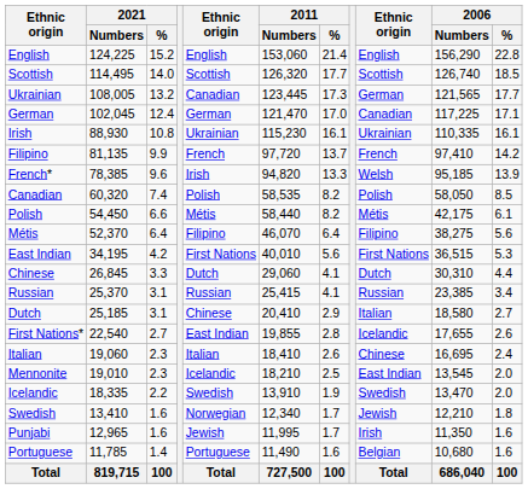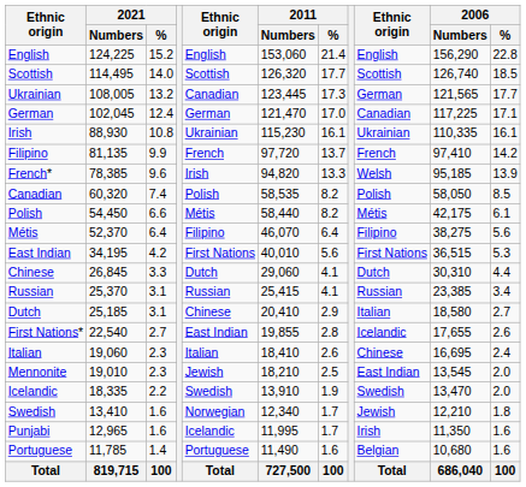 <table class="wikitable">
 <tr>
 <th rowspan=2>Ethnic<br>origin</th>
 <th colspan=2>2021</th>
 <th rowspan=24 style=></th>
 <th ! rowspan=2>Ethnic<br>origin</th>
 <th colspan=2>2011</th>
 <th rowspan=24 style=></th>
 <th rowspan=2>Ethnic<br>origin</th>
 <th colspan=2>2006</th>
 </tr>
 <tr>
 <th>Numbers</th>
 <th>%</th>
 <th>Numbers</th>
 <th>%</th>
 <th>Numbers</th>
 <th>%</th>
 </tr>
 <tr>
 <td><a href='#'>English</a></td>
 <td>124,225</td>
 <td>15.2</td>
 <td><a href='#'>English</a></td>
 <td>153,060</td>
 <td>21.4</td>
 <td><a href='#'>English</a></td>
 <td>156,290</td>
 <td>22.8</td>
 </tr>
 <tr>
 <td><a href='#'>Scottish</a></td>
 <td>114,495</td>
 <td>14.0</td>
 <td><a href='#'>Scottish</a></td>
 <td>126,320</td>
 <td>17.7</td>
 <td><a href='#'>Scottish</a></td>
 <td>126,740</td>
 <td>18.5</td>
 </tr>
 <tr>
 <td><a href='#'>Ukrainian</a></td>
 <td>108,005</td>
 <td>13.2</td>
 <td><a href='#'>Canadian</a></td>
 <td>123,445</td>
 <td>17.3</td>
 <td><a href='#'>German</a></td>
 <td>121,565</td>
 <td>17.7</td>
 </tr>
 <tr>
 <td><a href='#'>German</a></td>
 <td>102,045</td>
 <td>12.4</td>
 <td><a href='#'>German</a></td>
 <td>121,470</td>
 <td>17.0</td>
 <td><a href='#'>Canadian</a></td>
 <td>117,225</td>
 <td>17.1</td>
 </tr>
 <tr>
 <td><a href='#'>Irish</a></td>
 <td>88,930</td>
 <td>10.8</td>
 <td><a href='#'>Ukrainian</a></td>
 <td>115,230</td>
 <td>16.1</td>
 <td><a href='#'>Ukrainian</a></td>
 <td>110,335</td>
 <td>16.1</td>
 </tr>
 <tr>
 <td><a href='#'>Filipino</a></td>
 <td>81,135</td>
 <td>9.9</td>
 <td><a href='#'>French</a></td>
 <td>97,720</td>
 <td>13.7</td>
 <td><a href='#'>French</a></td>
 <td>97,410</td>
 <td>14.2</td>
 </tr>
 <tr>
 <td><a href='#'>French</a>*</td>
 <td>78,385</td>
 <td>9.6</td>
 <td><a href='#'>Irish</a></td>
 <td>94,820</td>
 <td>13.3</td>
 <td><a href='#'>Welsh</a></td>
 <td>95,185</td>
 <td>13.9</td>
 </tr>
 <tr>
 <td><a href='#'>Canadian</a></td>
 <td>60,320</td>
 <td>7.4</td>
 <td><a href='#'>Polish</a></td>
 <td>58,535</td>
 <td>8.2</td>
 <td><a href='#'>Polish</a></td>
 <td>58,050</td>
 <td>8.5</td>
 </tr>
 <tr>
 <td><a href='#'>Polish</a></td>
 <td>54,450</td>
 <td>6.6</td>
 <td><a href='#'>Métis</a></td>
 <td>58,440</td>
 <td>8.2</td>
 <td><a href='#'>Métis</a></td>
 <td>42,175</td>
 <td>6.1</td>
 </tr>
 <tr>
 <td><a href='#'>Métis</a></td>
 <td>52,370</td>
 <td>6.4</td>
 <td><a href='#'>Filipino</a></td>
 <td>46,070</td>
 <td>6.4</td>
 <td><a href='#'>Filipino</a></td>
 <td>38,275</td>
 <td>5.6</td>
 </tr>
 <tr>
 <td><a href='#'>East Indian</a></td>
 <td>34,195</td>
 <td>4.2</td>
 <td><a href='#'>First Nations</a></td>
 <td>40,010</td>
 <td>5.6</td>
 <td><a href='#'>First Nations</a></td>
 <td>36,515</td>
 <td>5.3</td>
 </tr>
 <tr>
 <td><a href='#'>Chinese</a></td>
 <td>26,845</td>
 <td>3.3</td>
 <td><a href='#'>Dutch</a></td>
 <td>29,060</td>
 <td>4.1</td>
 <td><a href='#'>Dutch</a></td>
 <td>30,310</td>
 <td>4.4</td>
 </tr>
 <tr>
 <td><a href='#'>Russian</a></td>
 <td>25,370</td>
 <td>3.1</td>
 <td><a href='#'>Russian</a></td>
 <td>25,415</td>
 <td>4.1</td>
 <td><a href='#'>Russian</a></td>
 <td>23,385</td>
 <td>3.4</td>
 </tr>
 <tr>
 <td><a href='#'>Dutch</a></td>
 <td>25,185</td>
 <td>3.1</td>
 <td><a href='#'>Chinese</a></td>
 <td>20,410</td>
 <td>2.9</td>
 <td><a href='#'>Italian</a></td>
 <td>18,580</td>
 <td>2.7</td>
 </tr>
 <tr>
 <td><a href='#'>First Nations</a>*</td>
 <td>22,540</td>
 <td>2.7</td>
 <td><a href='#'>East Indian</a></td>
 <td>19,855</td>
 <td>2.8</td>
 <td><a href='#'>Icelandic</a></td>
 <td>17,655</td>
 <td>2.6</td>
 </tr>
 <tr>
 <td><a href='#'>Italian</a></td>
 <td>19,060</td>
 <td>2.3</td>
 <td><a href='#'>Italian</a></td>
 <td>18,410</td>
 <td>2.6</td>
 <td><a href='#'>Chinese</a></td>
 <td>16,695</td>
 <td>2.4</td>
 </tr>
 <tr>
 <td><a href='#'>Mennonite</a></td>
 <td>19,010</td>
 <td>2.3</td>
-<td><a href='#'>Icelandic</a></td>
+<td><a href='#'>Jewish</a></td>
 <td>18,210</td>
 <td>2.5</td>
 <td><a href='#'>East Indian</a></td>
 <td>13,545</td>
 <td>2.0</td>
 </tr>
 <tr>
 <td><a href='#'>Icelandic</a></td>
 <td>18,335</td>
 <td>2.2</td>
 <td><a href='#'>Swedish</a></td>
 <td>13,910</td>
 <td>1.9</td>
 <td><a href='#'>Swedish</a></td>
 <td>13,470</td>
 <td>2.0</td>
 </tr>
 <tr>
 <td><a href='#'>Swedish</a></td>
 <td>13,410</td>
 <td>1.6</td>
 <td><a href='#'>Norwegian</a></td>
 <td>12,340</td>
 <td>1.7</td>
 <td><a href='#'>Jewish</a></td>
 <td>12,210</td>
 <td>1.8</td>
 </tr>
 <tr>
 <td><a href='#'>Punjabi</a></td>
 <td>12,965</td>
 <td>1.6</td>
-<td><a href='#'>Jewish</a></td>
+<td><a href='#'>Icelandic</a></td>
 <td>11,995</td>
 <td>1.7</td>
 <td><a href='#'>Irish</a></td>
 <td>11,350</td>
 <td>1.6</td>
 </tr>
 <tr>
 <td><a href='#'>Portuguese</a></td>
 <td>11,785</td>
 <td>1.4</td>
 <td><a href='#'>Portuguese</a></td>
 <td>11,490</td>
 <td>1.6</td>
 <td><a href='#'>Belgian</a></td>
 <td>10,680</td>
 <td>1.6</td>
 </tr>
 <tr>
 <th>Total</th>
 <th>819,715</th>
 <th>100</th>
 <th>Total</th>
 <th>727,500</th>
 <th>100</th>
 <th>Total</th>
 <th>686,040</th>
 <th>100</th>
 </tr>
 </table>
